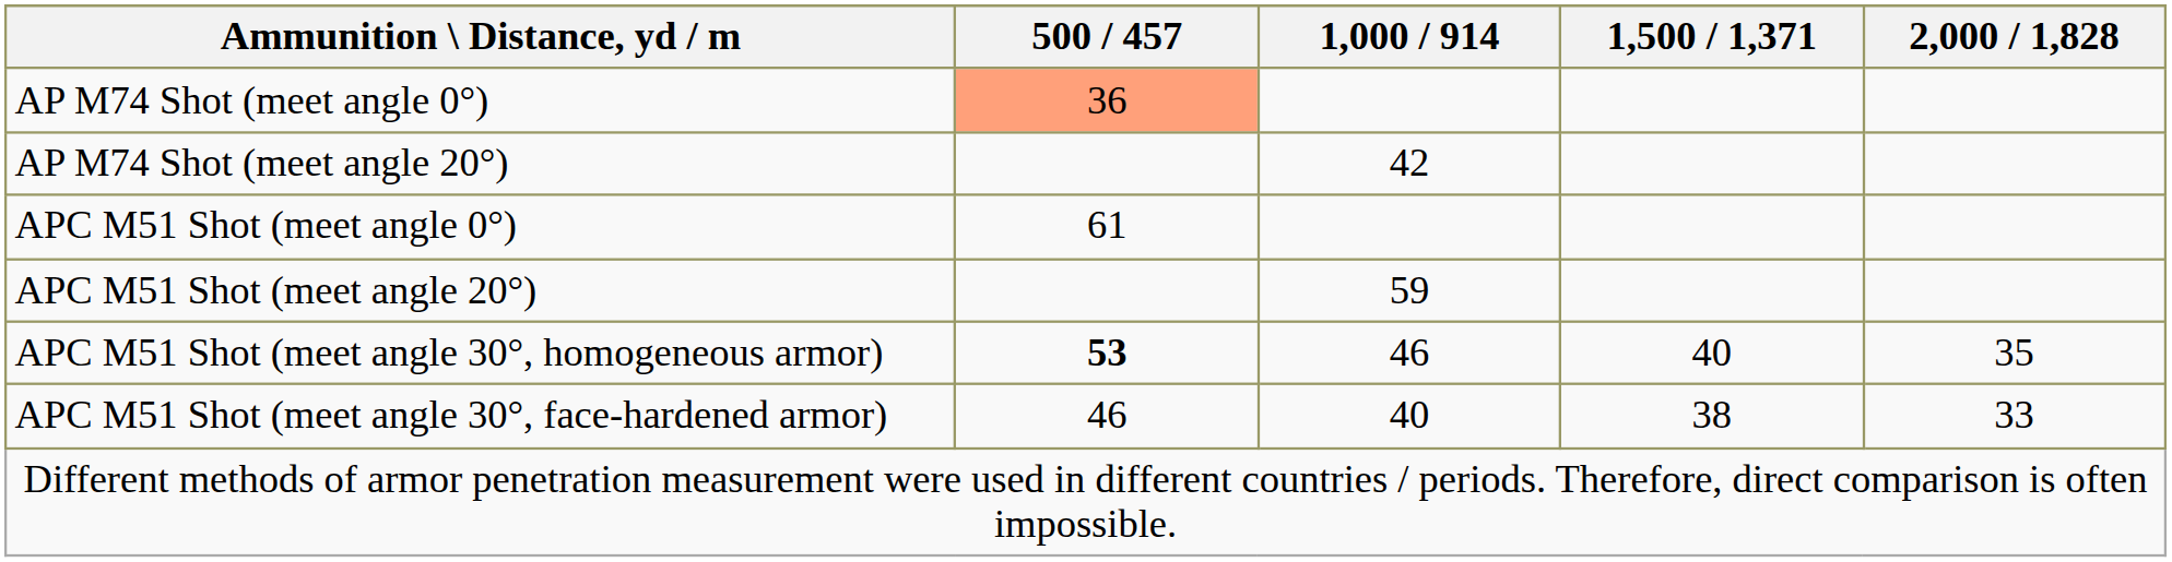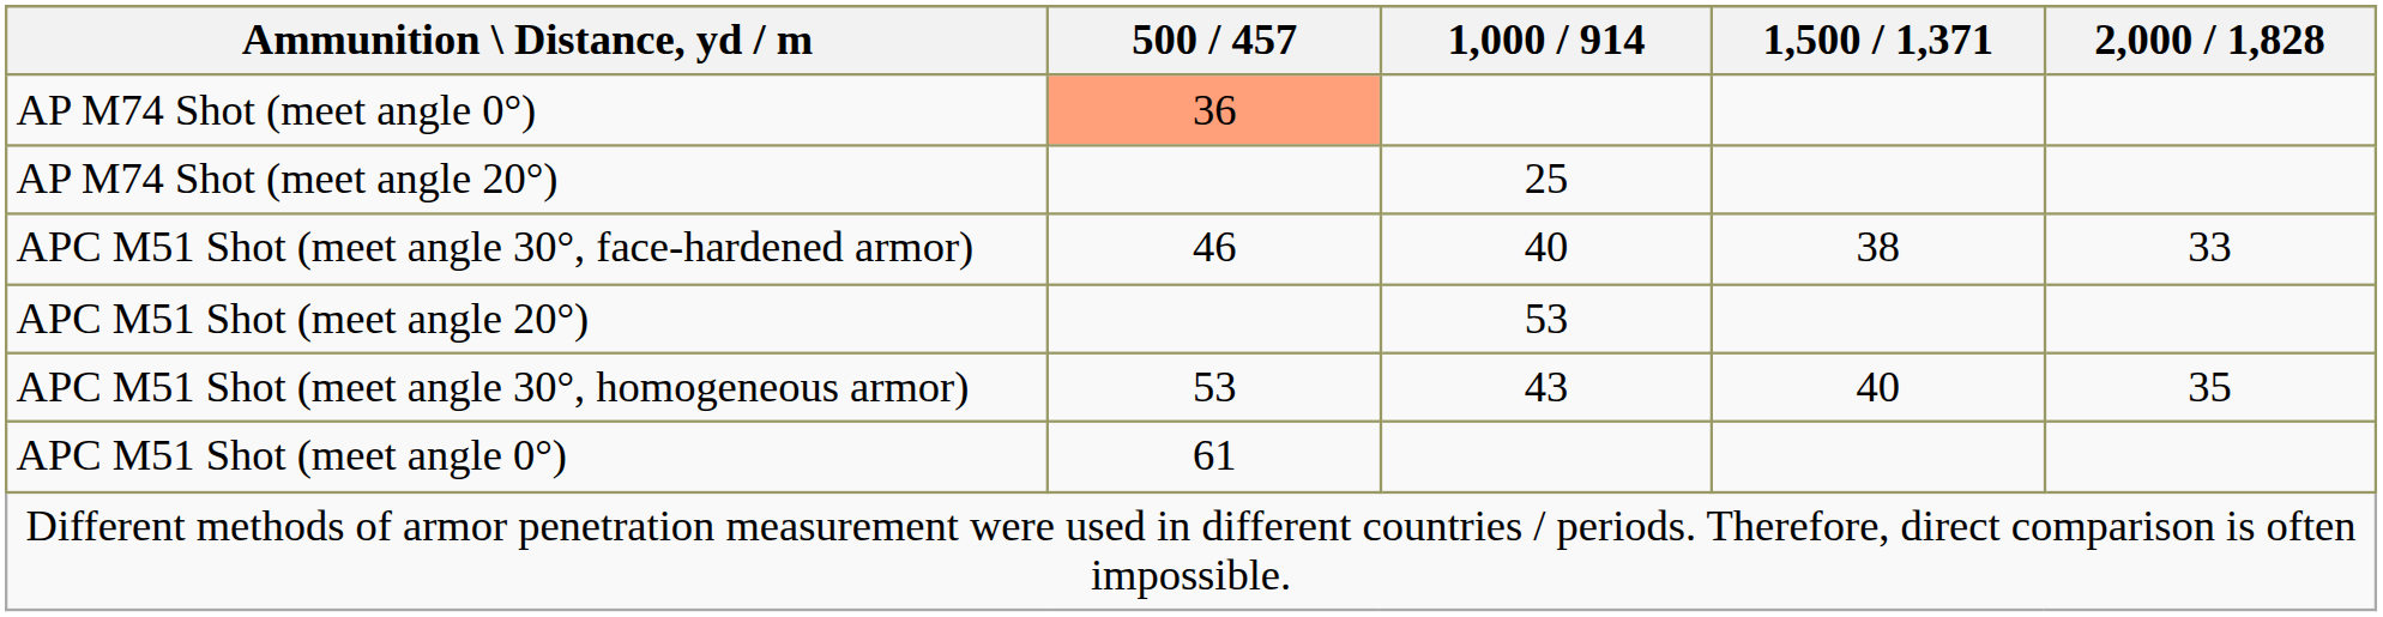 <table class="wikitable">
 <tr style="vertical-align:top; text-align:center; border:1px solid #996; background-color:#996; color:#fff">
 </tr>
 <tr style="vertical-align:top; text-align:center; border:1px solid #996;">
 <th width="44%" style="border:1px solid #996">Ammunition \ Distance, yd / m</th>
 <th width="14%" style="border:1px solid #996">500 / 457</th>
 <th width="14%" style="border:1px solid #996">1,000 / 914</th>
 <th width="14%" style="border:1px solid #996">1,500 / 1,371</th>
 <th width="14%" style="border:1px solid #996">2,000 / 1,828</th>
 </tr>
 <tr style="vertical-align:top; text-align:center;">
 <td style="border:1px solid #996; text-align:left">AP M74 Shot (meet angle 0°)</td>
 <td style="background: lightsalmon; border:1px solid #996">36</td>
 <td style="border:1px solid #996"></td>
 <td style="border:1px solid #996"></td>
 <td style="border:1px solid #996"></td>
 </tr>
 <tr style="vertical-align:top; text-align:center;">
 <td style="border:1px solid #996; text-align:left">AP M74 Shot (meet angle 20°)</td>
 <td style="border:1px solid #996"></td>
-<td style="border:1px solid #996">42</td>
+<td style="border:1px solid #996">25</td>
 <td style="border:1px solid #996"></td>
 <td style="border:1px solid #996"></td>
+</tr>
+<tr style="vertical-align:top; text-align:center;">
+<td style="border:1px solid #996; text-align:left">APC M51 Shot (meet angle 30°, face-hardened armor)</td>
+<td style="border:1px solid #996">46</td>
+<td style="border:1px solid #996">40</td>
+<td style="border:1px solid #996">38</td>
+<td style="border:1px solid #996">33</td>
+</tr>
+<tr style="vertical-align:top; text-align:center;">
+<td style="border:1px solid #996; text-align:left">APC M51 Shot (meet angle 20°)</td>
+<td style="border:1px solid #996"></td>
+<td style="border:1px solid #996">53</td>
+<td style="border:1px solid #996"></td>
+<td style="border:1px solid #996"></td>
+</tr>
+<tr style="vertical-align:top; text-align:center;">
+<td style="border:1px solid #996; text-align:left">APC M51 Shot (meet angle 30°, homogeneous armor)</td>
+<td style="border:1px solid #996">53</td>
+<td style="border:1px solid #996">43</td>
+<td style="border:1px solid #996">40</td>
+<td style="border:1px solid #996">35</td>
 </tr>
 <tr style="vertical-align:top; text-align:center;">
 <td style="border:1px solid #996; text-align:left">APC M51 Shot (meet angle 0°)</td>
 <td style="border:1px solid #996">61</td>
 <td style="border:1px solid #996"></td>
 <td style="border:1px solid #996"></td>
 <td style="border:1px solid #996"></td>
 </tr>
 <tr style="vertical-align:top; text-align:center;">
-<td style="border:1px solid #996; text-align:left">APC M51 Shot (meet angle 20°)</td>
-<td style="border:1px solid #996"></td>
-<td style="border:1px solid #996">59</td>
-<td style="border:1px solid #996"></td>
-<td style="border:1px solid #996"></td>
-</tr>
-<tr style="vertical-align:top; text-align:center;">
-<td style="border:1px solid #996; text-align:left">APC M51 Shot (meet angle 30°, homogeneous armor)</td>
-<td style="border:1px solid #996"><strong>53</strong></td>
-<td style="border:1px solid #996">46</td>
-<td style="border:1px solid #996">40</td>
-<td style="border:1px solid #996">35</td>
-</tr>
-<tr style="vertical-align:top; text-align:center;">
-<td style="border:1px solid #996; text-align:left">APC M51 Shot (meet angle 30°, face-hardened armor)</td>
-<td style="border:1px solid #996">46</td>
-<td style="border:1px solid #996">40</td>
-<td style="border:1px solid #996">38</td>
-<td style="border:1px solid #996">33</td>
-</tr>
-<tr style="vertical-align:top; text-align:center;">
 <td colspan="5">Different methods of armor penetration measurement were used in different countries / periods. Therefore, direct comparison is often impossible.</td>
 </tr>
 </table>
